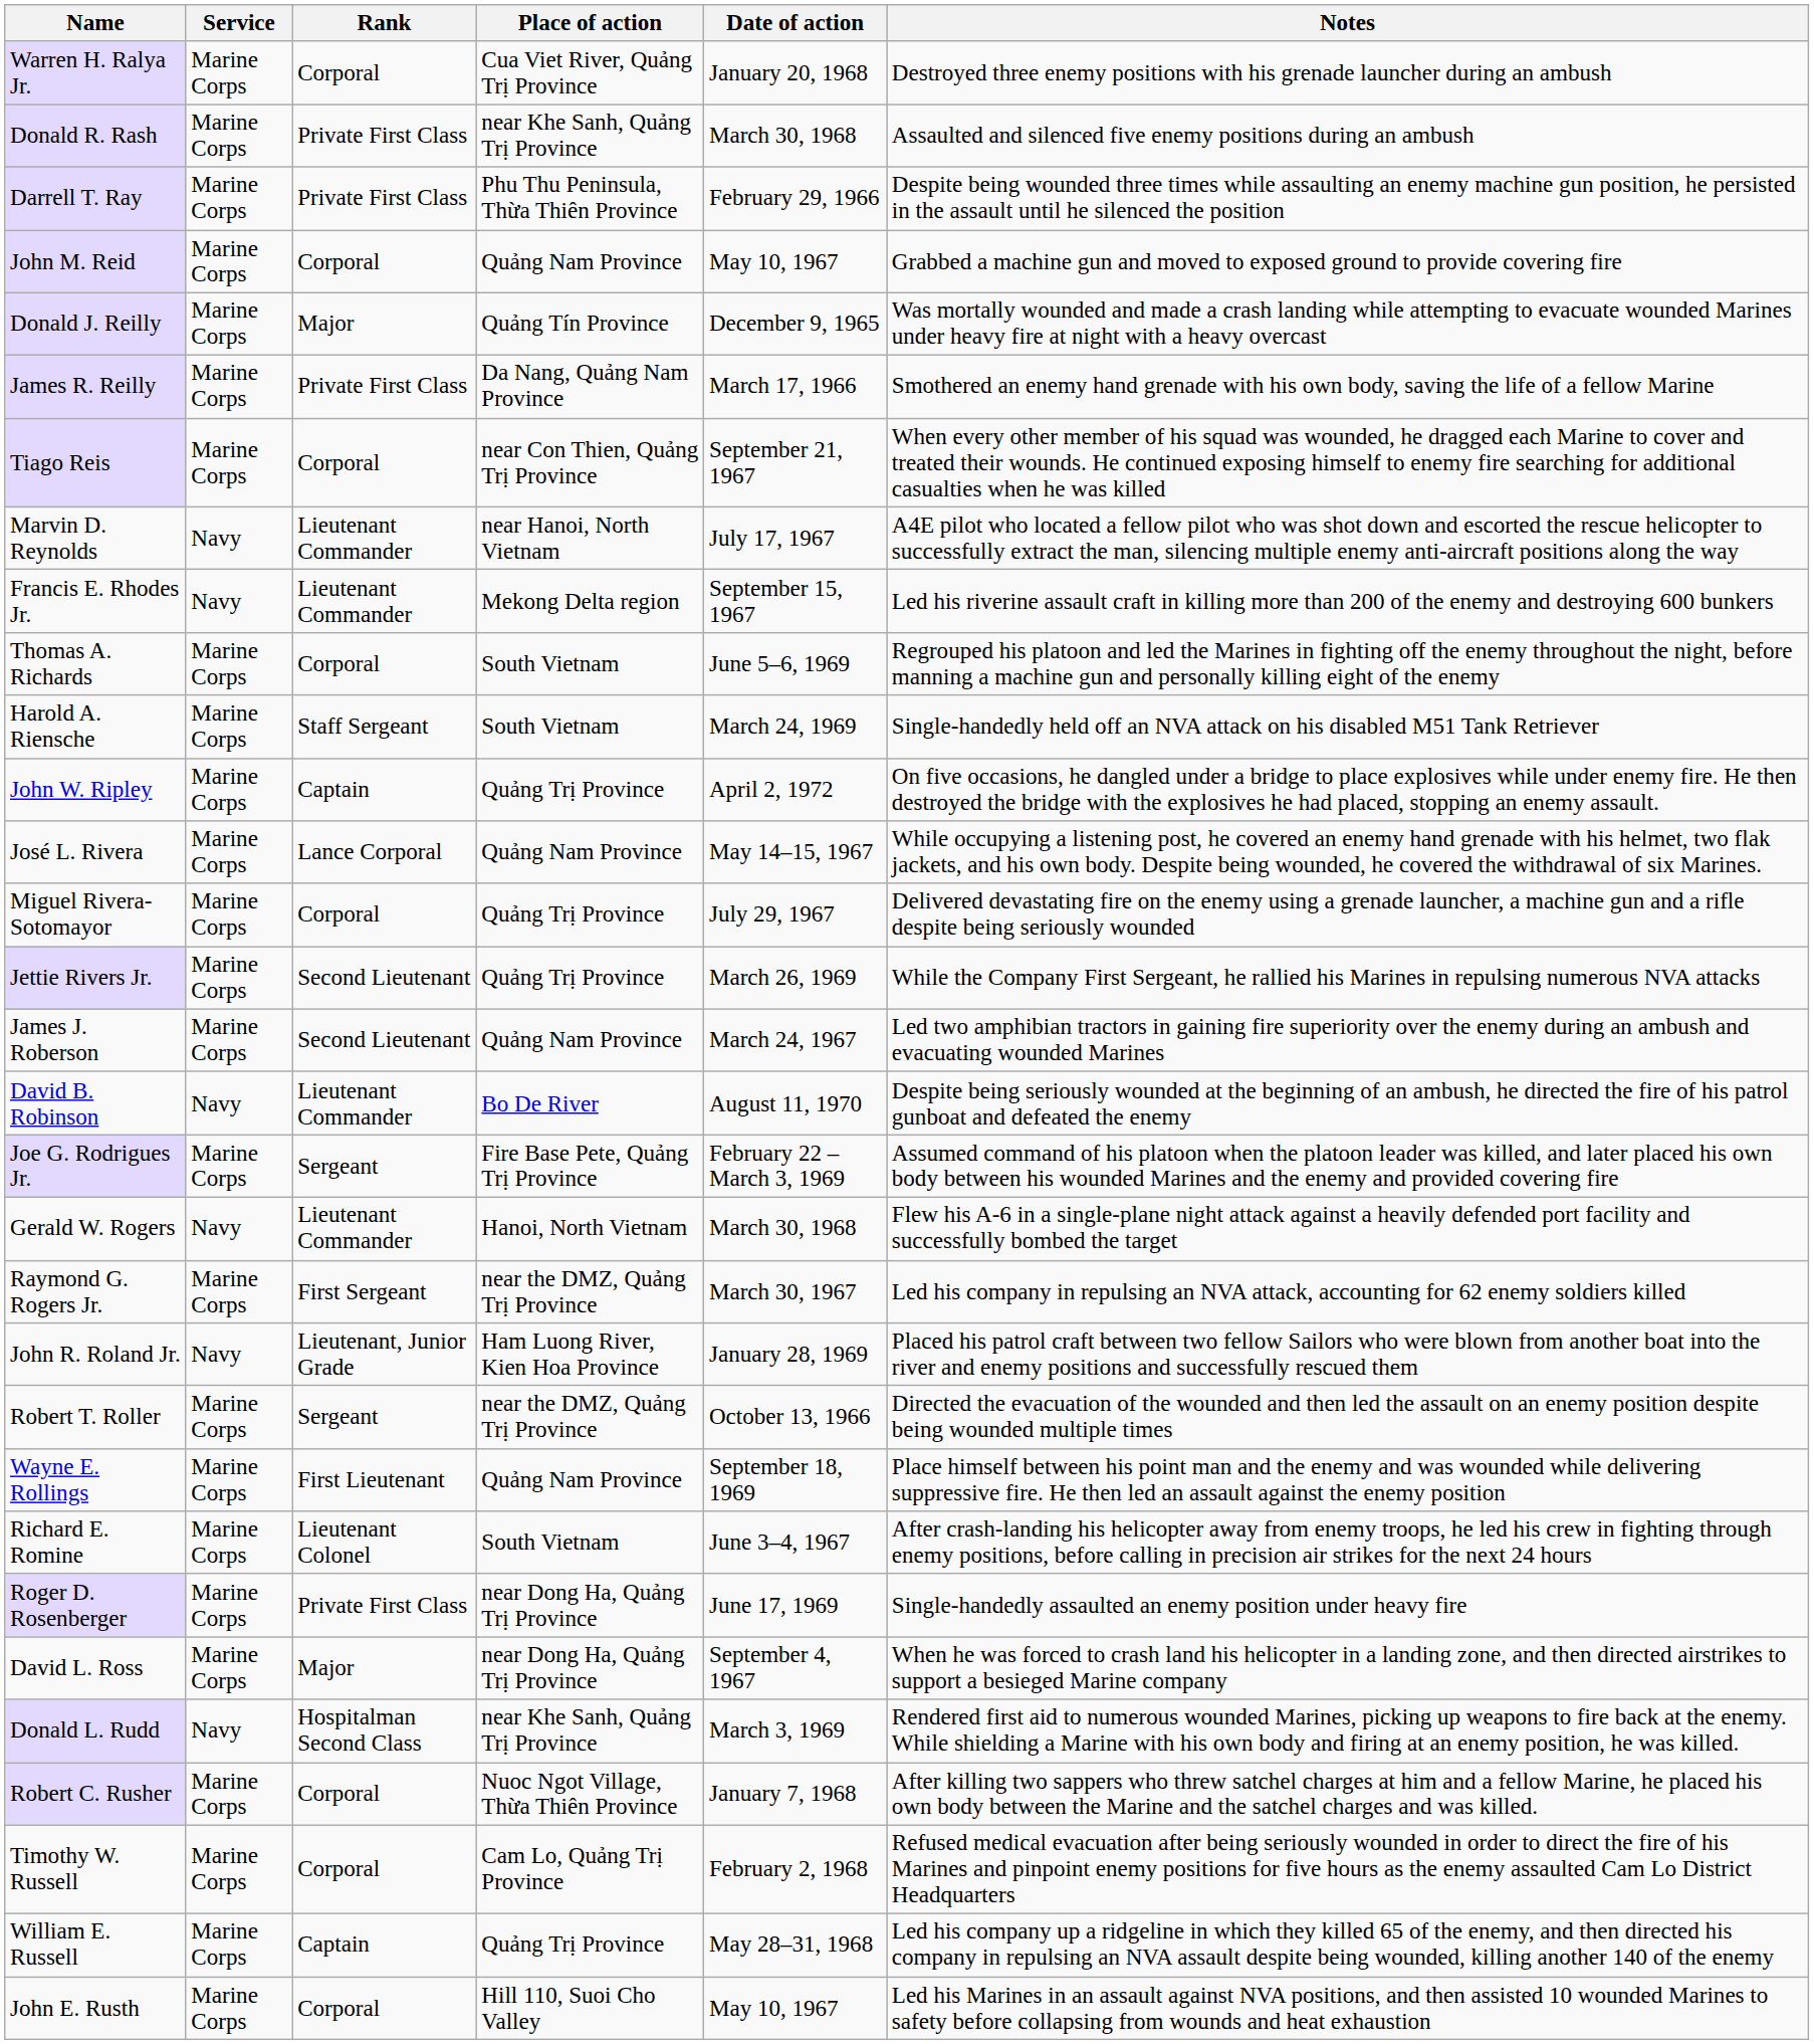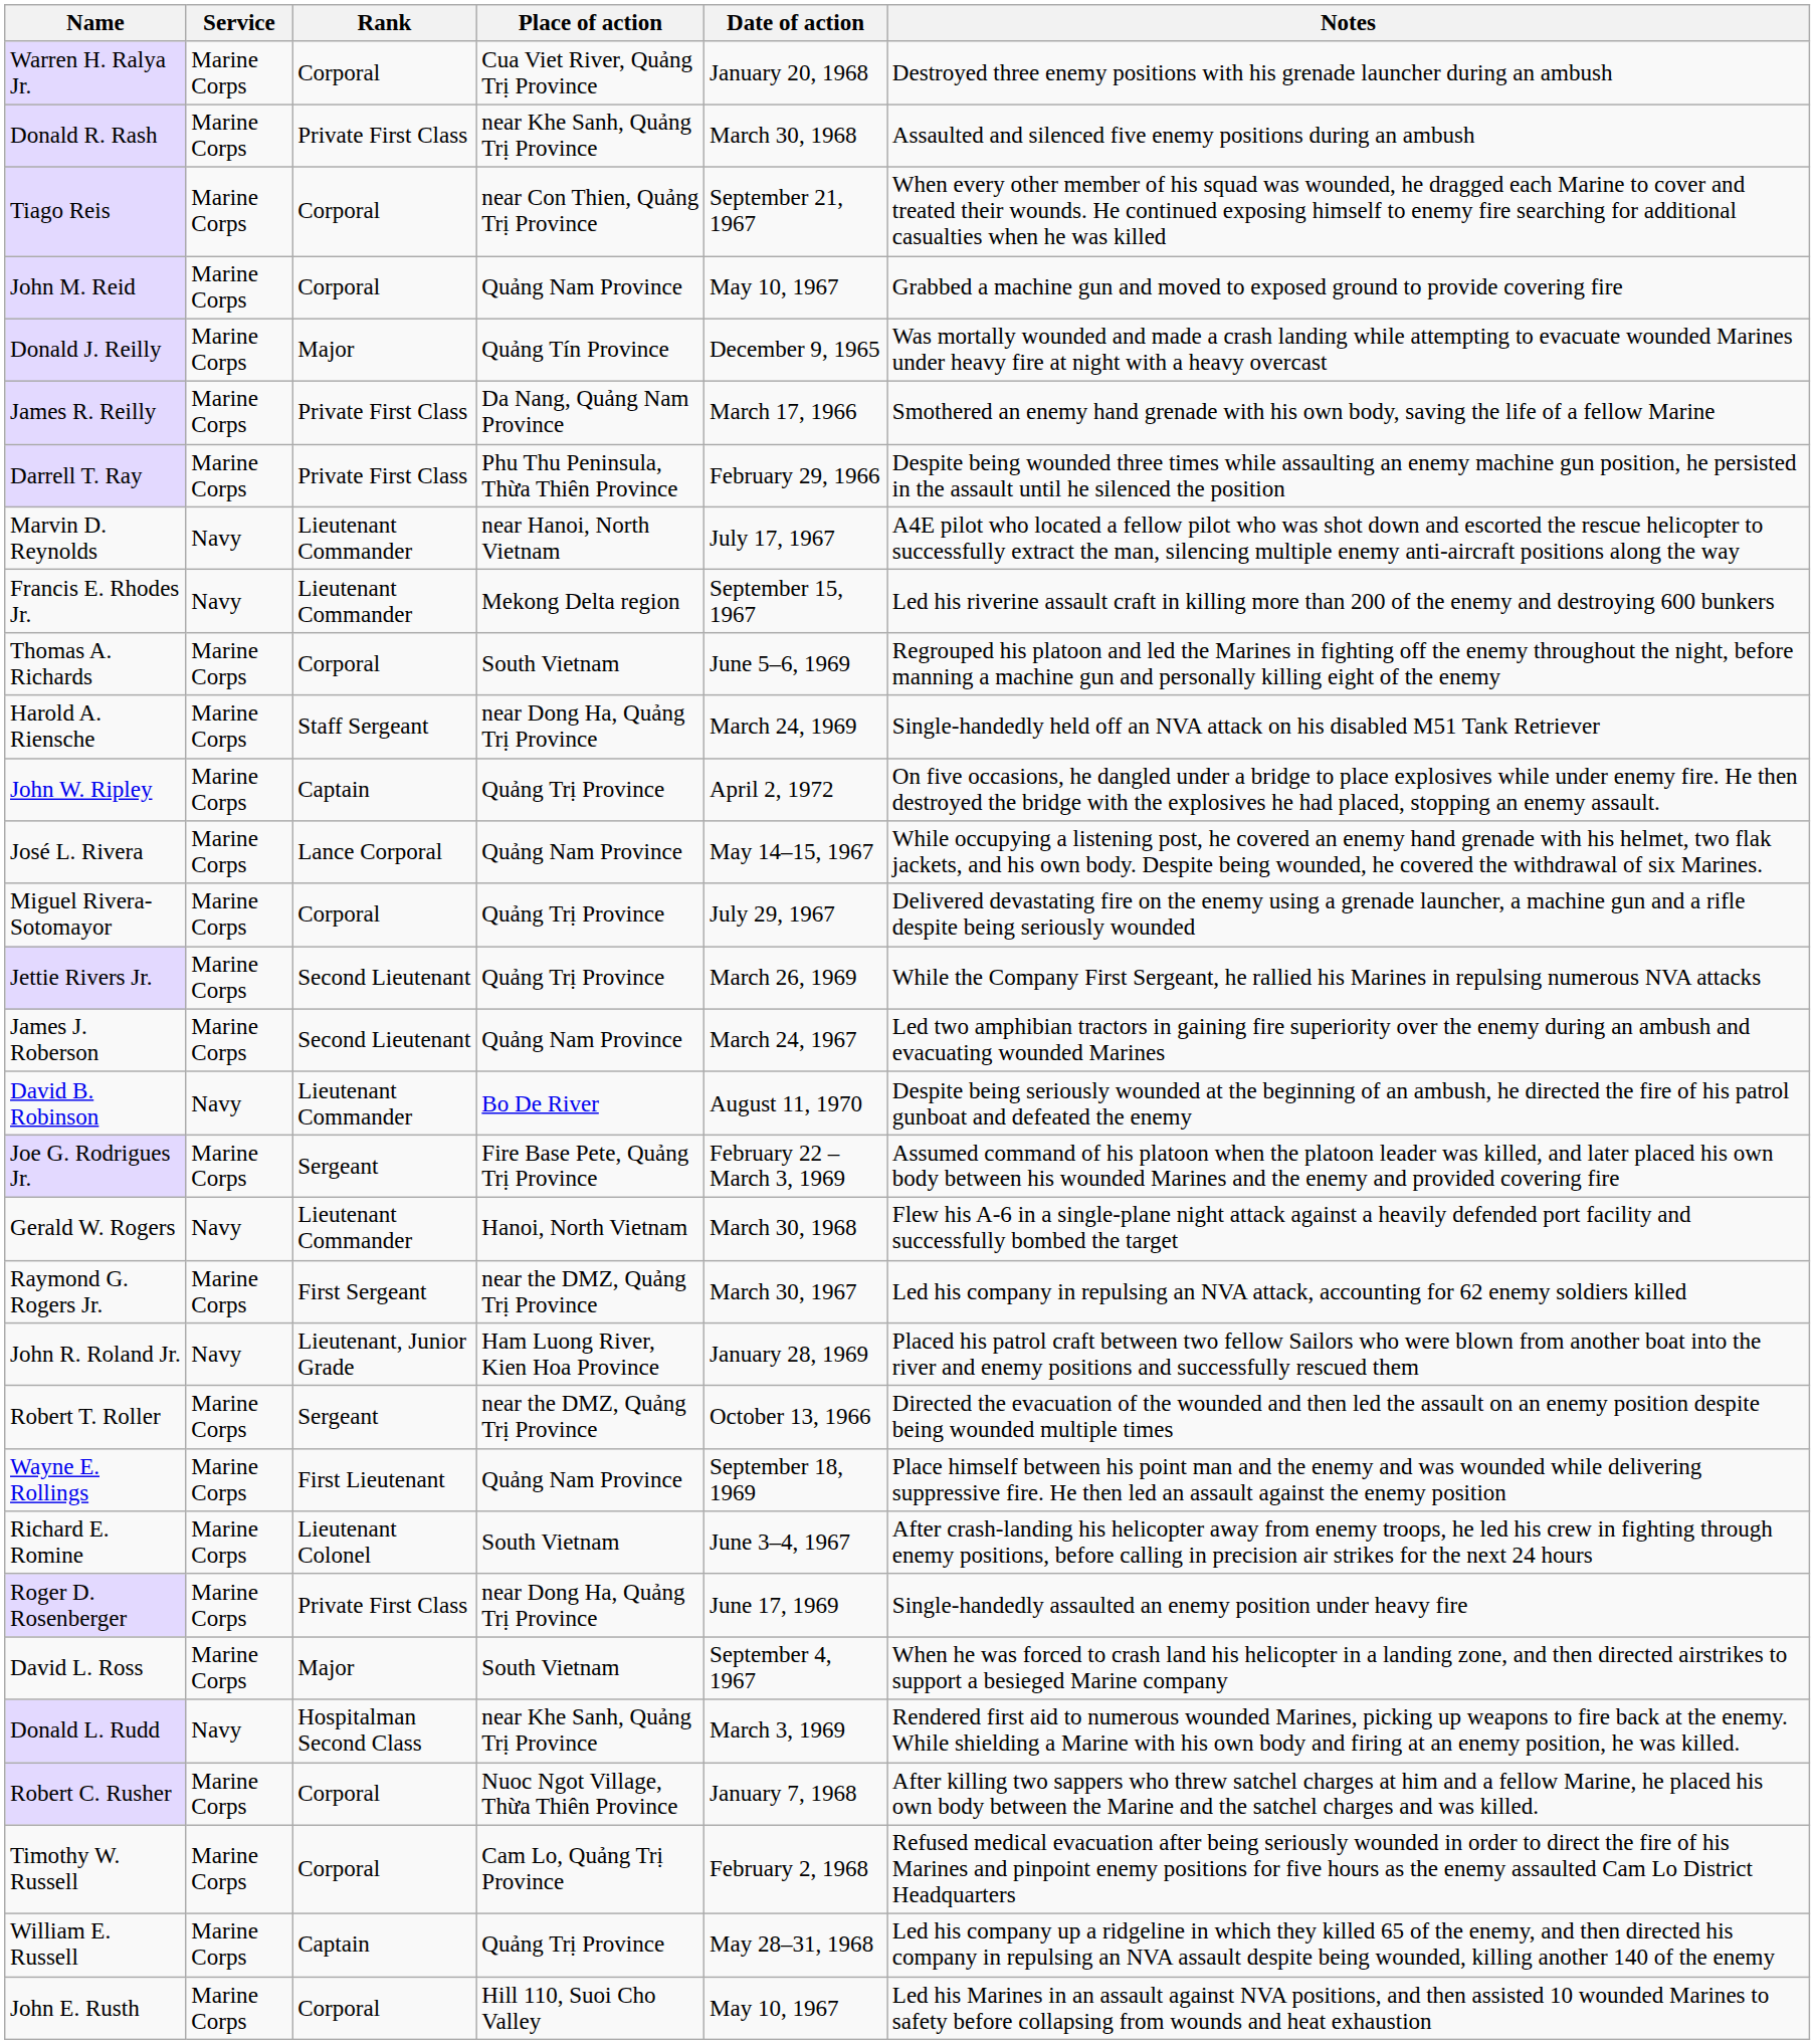 <table class="wikitable sortable">
 <tr>
 <th>Name</th>
 <th>Service</th>
 <th>Rank</th>
 <th>Place of action</th>
 <th>Date of action</th>
 <th>Notes</th>
 </tr>
 <tr>
 <td style="background:#e3d9ff;">Warren H. Ralya Jr.</td>
 <td>Marine Corps</td>
 <td>Corporal</td>
 <td>Cua Viet River, Quảng Trị Province</td>
 <td>January 20, 1968</td>
 <td>Destroyed three enemy positions with his grenade launcher during an ambush</td>
 </tr>
 <tr>
 <td style="background:#e3d9ff;">Donald R. Rash</td>
 <td>Marine Corps</td>
 <td>Private First Class</td>
 <td>near Khe Sanh, Quảng Trị Province</td>
 <td>March 30, 1968</td>
 <td>Assaulted and silenced five enemy positions during an ambush</td>
 </tr>
 <tr>
-<td style="background:#e3d9ff;">Darrell T. Ray</td>
+<td style="background:#e3d9ff;">Tiago Reis</td>
 <td>Marine Corps</td>
-<td>Private First Class</td>
-<td>Phu Thu Peninsula, Thừa Thiên Province</td>
-<td>February 29, 1966</td>
-<td>Despite being wounded three times while assaulting an enemy machine gun position, he persisted in the assault until he silenced the position</td>
+<td>Corporal</td>
+<td>near Con Thien, Quảng Trị Province</td>
+<td>September 21, 1967</td>
+<td>When every other member of his squad was wounded, he dragged each Marine to cover and treated their wounds. He continued exposing himself to enemy fire searching for additional casualties when he was killed</td>
 </tr>
 <tr>
 <td style="background:#e3d9ff;">John M. Reid</td>
 <td>Marine Corps</td>
 <td>Corporal</td>
 <td>Quảng Nam Province</td>
 <td>May 10, 1967</td>
 <td>Grabbed a machine gun and moved to exposed ground to provide covering fire</td>
 </tr>
 <tr>
 <td style="background:#e3d9ff;">Donald J. Reilly</td>
 <td>Marine Corps</td>
 <td>Major</td>
 <td>Quảng Tín Province</td>
 <td>December 9, 1965</td>
 <td>Was mortally wounded and made a crash landing while attempting to evacuate wounded Marines under heavy fire at night with a heavy overcast</td>
 </tr>
 <tr>
 <td style="background:#e3d9ff;">James R. Reilly</td>
 <td>Marine Corps</td>
 <td>Private First Class</td>
 <td>Da Nang, Quảng Nam Province</td>
 <td>March 17, 1966</td>
 <td>Smothered an enemy hand grenade with his own body, saving the life of a fellow Marine</td>
 </tr>
 <tr>
-<td style="background:#e3d9ff;">Tiago Reis</td>
+<td style="background:#e3d9ff;">Darrell T. Ray</td>
 <td>Marine Corps</td>
-<td>Corporal</td>
-<td>near Con Thien, Quảng Trị Province</td>
-<td>September 21, 1967</td>
-<td>When every other member of his squad was wounded, he dragged each Marine to cover and treated their wounds. He continued exposing himself to enemy fire searching for additional casualties when he was killed</td>
+<td>Private First Class</td>
+<td>Phu Thu Peninsula, Thừa Thiên Province</td>
+<td>February 29, 1966</td>
+<td>Despite being wounded three times while assaulting an enemy machine gun position, he persisted in the assault until he silenced the position</td>
 </tr>
 <tr>
 <td>Marvin D. Reynolds</td>
 <td>Navy</td>
 <td>Lieutenant Commander</td>
 <td>near Hanoi, North Vietnam</td>
 <td>July 17, 1967</td>
 <td>A4E pilot who located a fellow pilot who was shot down and escorted the rescue helicopter to successfully extract the man, silencing multiple enemy anti-aircraft positions along the way</td>
 </tr>
 <tr>
 <td>Francis E. Rhodes Jr.</td>
 <td>Navy</td>
 <td>Lieutenant Commander</td>
 <td>Mekong Delta region</td>
 <td>September 15, 1967</td>
 <td>Led his riverine assault craft in killing more than 200 of the enemy and destroying 600 bunkers</td>
 </tr>
 <tr>
 <td>Thomas A. Richards</td>
 <td>Marine Corps</td>
 <td>Corporal</td>
 <td>South Vietnam</td>
 <td>June 5–6, 1969</td>
 <td>Regrouped his platoon and led the Marines in fighting off the enemy throughout the night, before manning a machine gun and personally killing eight of the enemy</td>
 </tr>
 <tr>
 <td>Harold A. Riensche</td>
 <td>Marine Corps</td>
 <td>Staff Sergeant</td>
-<td>South Vietnam</td>
+<td>near Dong Ha, Quảng Trị Province</td>
 <td>March 24, 1969</td>
 <td>Single-handedly held off an NVA attack on his disabled M51 Tank Retriever</td>
 </tr>
 <tr>
 <td><a href='#'>John W. Ripley</a></td>
 <td>Marine Corps</td>
 <td>Captain</td>
 <td>Quảng Trị Province</td>
 <td>April 2, 1972</td>
 <td>On five occasions, he dangled under a bridge to place explosives while under enemy fire. He then destroyed the bridge with the explosives he had placed, stopping an enemy assault.</td>
 </tr>
 <tr>
 <td>José L. Rivera</td>
 <td>Marine Corps</td>
 <td>Lance Corporal</td>
 <td>Quảng Nam Province</td>
 <td>May 14–15, 1967</td>
 <td>While occupying a listening post, he covered an enemy hand grenade with his helmet, two flak jackets, and his own body. Despite being wounded, he covered the withdrawal of six Marines.</td>
 </tr>
 <tr>
 <td>Miguel Rivera-Sotomayor</td>
 <td>Marine Corps</td>
 <td>Corporal</td>
 <td>Quảng Trị Province</td>
 <td>July 29, 1967</td>
 <td>Delivered devastating fire on the enemy using a grenade launcher, a machine gun and a rifle despite being seriously wounded</td>
 </tr>
 <tr>
 <td style="background:#e3d9ff;">Jettie Rivers Jr.</td>
 <td>Marine Corps</td>
 <td>Second Lieutenant</td>
 <td>Quảng Trị Province</td>
 <td>March 26, 1969</td>
 <td>While the Company First Sergeant, he rallied his Marines in repulsing numerous NVA attacks</td>
 </tr>
 <tr>
 <td>James J. Roberson</td>
 <td>Marine Corps</td>
 <td>Second Lieutenant</td>
 <td>Quảng Nam Province</td>
 <td>March 24, 1967</td>
 <td>Led two amphibian tractors in gaining fire superiority over the enemy during an ambush and evacuating wounded Marines</td>
 </tr>
 <tr>
 <td><a href='#'>David B. Robinson</a></td>
 <td>Navy</td>
 <td>Lieutenant Commander</td>
 <td><a href='#'>Bo De River</a></td>
 <td>August 11, 1970</td>
 <td>Despite being seriously wounded at the beginning of an ambush, he directed the fire of his patrol gunboat and defeated the enemy</td>
 </tr>
 <tr>
 <td style="background:#e3d9ff;">Joe G. Rodrigues Jr.</td>
 <td>Marine Corps</td>
 <td>Sergeant</td>
 <td>Fire Base Pete, Quảng Trị Province</td>
 <td>February 22 – March 3, 1969</td>
 <td>Assumed command of his platoon when the platoon leader was killed, and later placed his own body between his wounded Marines and the enemy and provided covering fire</td>
 </tr>
 <tr>
 <td>Gerald W. Rogers</td>
 <td>Navy</td>
 <td>Lieutenant Commander</td>
 <td>Hanoi, North Vietnam</td>
 <td>March 30, 1968</td>
 <td>Flew his A-6 in a single-plane night attack against a heavily defended port facility and successfully bombed the target</td>
 </tr>
 <tr>
 <td>Raymond G. Rogers Jr.</td>
 <td>Marine Corps</td>
 <td>First Sergeant</td>
 <td>near the DMZ, Quảng Trị Province</td>
 <td>March 30, 1967</td>
 <td>Led his company in repulsing an NVA attack, accounting for 62 enemy soldiers killed</td>
 </tr>
 <tr>
 <td>John R. Roland Jr.</td>
 <td>Navy</td>
 <td>Lieutenant, Junior Grade</td>
 <td>Ham Luong River, Kien Hoa Province</td>
 <td>January 28, 1969</td>
 <td>Placed his patrol craft between two fellow Sailors who were blown from another boat into the river and enemy positions and successfully rescued them</td>
 </tr>
 <tr>
 <td>Robert T. Roller</td>
 <td>Marine Corps</td>
 <td>Sergeant</td>
 <td>near the DMZ, Quảng Trị Province</td>
 <td>October 13, 1966</td>
 <td>Directed the evacuation of the wounded and then led the assault on an enemy position despite being wounded multiple times</td>
 </tr>
 <tr>
 <td><a href='#'>Wayne E. Rollings</a></td>
 <td>Marine Corps</td>
 <td>First Lieutenant</td>
 <td>Quảng Nam Province</td>
 <td>September 18, 1969</td>
 <td>Place himself between his point man and the enemy and was wounded while delivering suppressive fire. He then led an assault against the enemy position</td>
 </tr>
 <tr>
 <td>Richard E. Romine</td>
 <td>Marine Corps</td>
 <td>Lieutenant Colonel</td>
 <td>South Vietnam</td>
 <td>June 3–4, 1967</td>
 <td>After crash-landing his helicopter away from enemy troops, he led his crew in fighting through enemy positions, before calling in precision air strikes for the next 24 hours</td>
 </tr>
 <tr>
 <td style="background:#e3d9ff;">Roger D. Rosenberger</td>
 <td>Marine Corps</td>
 <td>Private First Class</td>
 <td>near Dong Ha, Quảng Trị Province</td>
 <td>June 17, 1969</td>
 <td>Single-handedly assaulted an enemy position under heavy fire</td>
 </tr>
 <tr>
 <td>David L. Ross</td>
 <td>Marine Corps</td>
 <td>Major</td>
-<td>near Dong Ha, Quảng Trị Province</td>
+<td>South Vietnam</td>
 <td>September 4, 1967</td>
 <td>When he was forced to crash land his helicopter in a landing zone, and then directed airstrikes to support a besieged Marine company</td>
 </tr>
 <tr>
 <td style="background:#e3d9ff;">Donald L. Rudd</td>
 <td>Navy</td>
 <td>Hospitalman Second Class</td>
 <td>near Khe Sanh, Quảng Trị Province</td>
 <td>March 3, 1969</td>
 <td>Rendered first aid to numerous wounded Marines, picking up weapons to fire back at the enemy. While shielding a Marine with his own body and firing at an enemy position, he was killed.</td>
 </tr>
 <tr>
 <td style="background:#e3d9ff;">Robert C. Rusher</td>
 <td>Marine Corps</td>
 <td>Corporal</td>
 <td>Nuoc Ngot Village, Thừa Thiên Province</td>
 <td>January 7, 1968</td>
 <td>After killing two sappers who threw satchel charges at him and a fellow Marine, he placed his own body between the Marine and the satchel charges and was killed.</td>
 </tr>
 <tr>
 <td>Timothy W. Russell</td>
 <td>Marine Corps</td>
 <td>Corporal</td>
 <td>Cam Lo, Quảng Trị Province</td>
 <td>February 2, 1968</td>
 <td>Refused medical evacuation after being seriously wounded in order to direct the fire of his Marines and pinpoint enemy positions for five hours as the enemy assaulted Cam Lo District Headquarters</td>
 </tr>
 <tr>
 <td>William E. Russell</td>
 <td>Marine Corps</td>
 <td>Captain</td>
 <td>Quảng Trị Province</td>
 <td>May 28–31, 1968</td>
 <td>Led his company up a ridgeline in which they killed 65 of the enemy, and then directed his company in repulsing an NVA assault despite being wounded, killing another 140 of the enemy</td>
 </tr>
 <tr>
 <td>John E. Rusth</td>
 <td>Marine Corps</td>
 <td>Corporal</td>
 <td>Hill 110, Suoi Cho Valley</td>
 <td>May 10, 1967</td>
 <td>Led his Marines in an assault against NVA positions, and then assisted 10 wounded Marines to safety before collapsing from wounds and heat exhaustion</td>
 </tr>
 </table>
